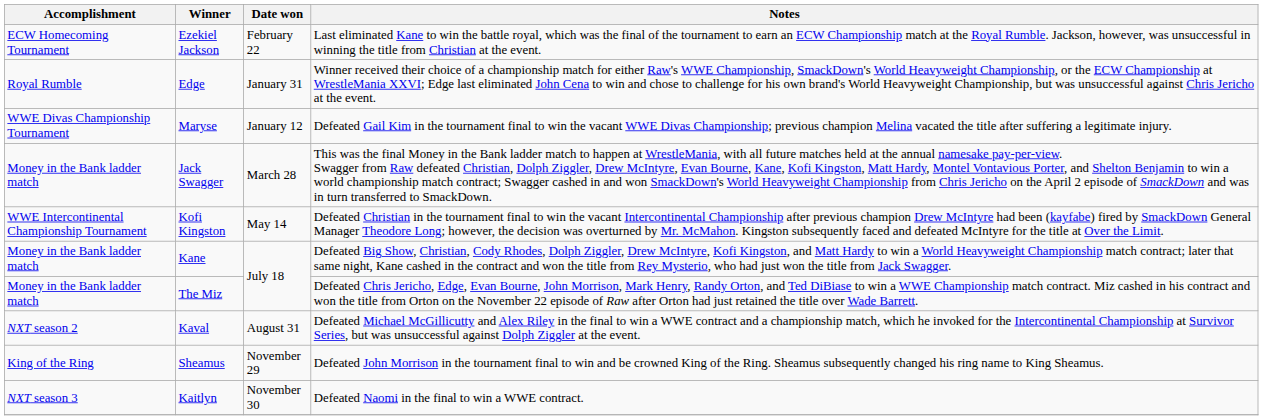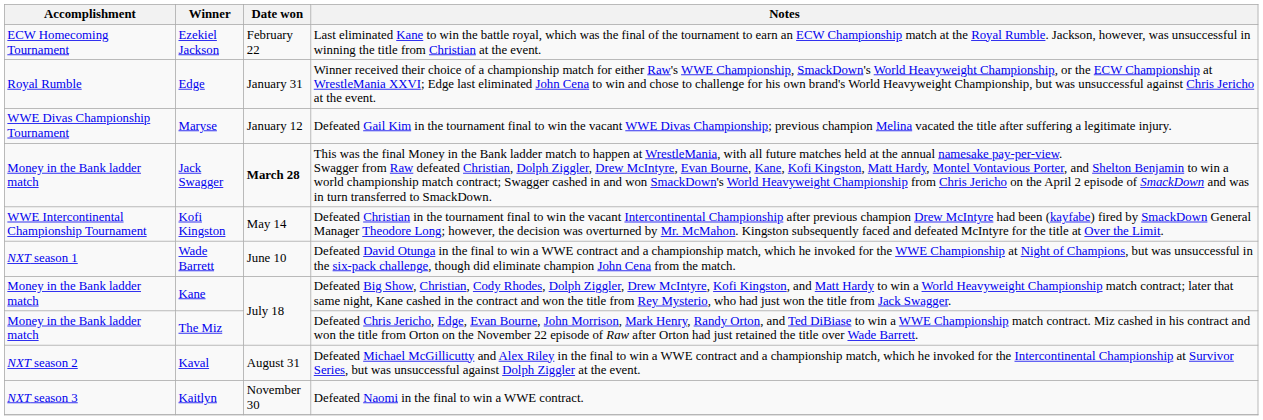 <table class="wikitable">
 <tr>
 <th>Accomplishment</th>
 <th>Winner</th>
 <th>Date won</th>
 <th>Notes</th>
 </tr>
 <tr>
 <td><a href='#'>ECW Homecoming Tournament</a></td>
 <td><a href='#'>Ezekiel Jackson</a></td>
 <td>February 22</td>
 <td>Last eliminated <a href='#'>Kane</a> to win the battle royal, which was the final of the tournament to earn an <a href='#'>ECW Championship</a> match at the <a href='#'>Royal Rumble</a>. Jackson, however, was unsuccessful in winning the title from <a href='#'>Christian</a> at the event.</td>
 </tr>
 <tr>
 <td><a href='#'>Royal Rumble</a></td>
 <td><a href='#'>Edge</a></td>
 <td>January 31</td>
 <td>Winner received their choice of a championship match for either <a href='#'>Raw</a>'s <a href='#'>WWE Championship</a>, <a href='#'>SmackDown</a>'s <a href='#'>World Heavyweight Championship</a>, or the <a href='#'>ECW Championship</a> at <a href='#'>WrestleMania XXVI</a>; Edge last eliminated <a href='#'>John Cena</a> to win and chose to challenge for his own brand's World Heavyweight Championship, but was unsuccessful against <a href='#'>Chris Jericho</a> at the event.</td>
 </tr>
 <tr>
 <td><a href='#'>WWE Divas Championship Tournament</a></td>
 <td><a href='#'>Maryse</a></td>
 <td>January 12</td>
 <td>Defeated <a href='#'>Gail Kim</a> in the tournament final to win the vacant <a href='#'>WWE Divas Championship</a>; previous champion <a href='#'>Melina</a> vacated the title after suffering a legitimate injury.</td>
 </tr>
 <tr>
 <td><a href='#'>Money in the Bank ladder match</a></td>
 <td><a href='#'>Jack Swagger</a></td>
-<td>March 28</td>
+<td><strong>March 28</strong></td>
 <td>This was the final Money in the Bank ladder match to happen at <a href='#'>WrestleMania</a>, with all future matches held at the annual <a href='#'>namesake pay-per-view</a>.<br>Swagger from <a href='#'>Raw</a> defeated <a href='#'>Christian</a>, <a href='#'>Dolph Ziggler</a>, <a href='#'>Drew McIntyre</a>, <a href='#'>Evan Bourne</a>, <a href='#'>Kane</a>, <a href='#'>Kofi Kingston</a>, <a href='#'>Matt Hardy</a>, <a href='#'>Montel Vontavious Porter</a>, and <a href='#'>Shelton Benjamin</a> to win a world championship match contract; Swagger cashed in and won <a href='#'>SmackDown</a>'s <a href='#'>World Heavyweight Championship</a> from <a href='#'>Chris Jericho</a> on the April 2 episode of <em><a href='#'>SmackDown</a></em> and was in turn transferred to SmackDown.</td>
 </tr>
 <tr>
 <td><a href='#'>WWE Intercontinental Championship Tournament</a></td>
 <td><a href='#'>Kofi Kingston</a></td>
 <td>May 14</td>
 <td>Defeated <a href='#'>Christian</a> in the tournament final to win the vacant <a href='#'>Intercontinental Championship</a> after previous champion <a href='#'>Drew McIntyre</a> had been (<a href='#'>kayfabe</a>) fired by <a href='#'>SmackDown</a> General Manager <a href='#'>Theodore Long</a>; however, the decision was overturned by <a href='#'>Mr. McMahon</a>. Kingston subsequently faced and defeated McIntyre for the title at <a href='#'>Over the Limit</a>.</td>
+</tr>
+<tr>
+<td><a href='#'><em>NXT</em> season 1</a></td>
+<td><a href='#'>Wade Barrett</a></td>
+<td>June 10</td>
+<td>Defeated <a href='#'>David Otunga</a> in the final to win a WWE contract and a championship match, which he invoked for the <a href='#'>WWE Championship</a> at <a href='#'>Night of Champions</a>, but was unsuccessful in the <a href='#'>six-pack challenge</a>, though did eliminate champion <a href='#'>John Cena</a> from the match.</td>
 </tr>
 <tr>
 <td><a href='#'>Money in the Bank ladder match</a><br></td>
 <td><a href='#'>Kane</a></td>
 <td rowspan="2">July 18</td>
 <td>Defeated <a href='#'>Big Show</a>, <a href='#'>Christian</a>, <a href='#'>Cody Rhodes</a>, <a href='#'>Dolph Ziggler</a>, <a href='#'>Drew McIntyre</a>, <a href='#'>Kofi Kingston</a>, and <a href='#'>Matt Hardy</a> to win a <a href='#'>World Heavyweight Championship</a> match contract; later that same night, Kane cashed in the contract and won the title from <a href='#'>Rey Mysterio</a>, who had just won the title from <a href='#'>Jack Swagger</a>.</td>
 </tr>
 <tr>
 <td><a href='#'>Money in the Bank ladder match</a><br></td>
 <td><a href='#'>The Miz</a></td>
 <td>Defeated <a href='#'>Chris Jericho</a>, <a href='#'>Edge</a>, <a href='#'>Evan Bourne</a>, <a href='#'>John Morrison</a>, <a href='#'>Mark Henry</a>, <a href='#'>Randy Orton</a>, and <a href='#'>Ted DiBiase</a> to win a <a href='#'>WWE Championship</a> match contract. Miz cashed in his contract and won the title from Orton on the November 22 episode of <em>Raw</em> after Orton had just retained the title over <a href='#'>Wade Barrett</a>.</td>
 </tr>
 <tr>
 <td><a href='#'><em>NXT</em> season 2</a></td>
 <td><a href='#'>Kaval</a></td>
 <td>August 31</td>
 <td>Defeated <a href='#'>Michael McGillicutty</a> and <a href='#'>Alex Riley</a> in the final to win a WWE contract and a championship match, which he invoked for the <a href='#'>Intercontinental Championship</a> at <a href='#'>Survivor Series</a>, but was unsuccessful against <a href='#'>Dolph Ziggler</a> at the event.</td>
 </tr>
 <tr>
-<td><a href='#'>King of the Ring</a></td>
-<td><a href='#'>Sheamus</a></td>
-<td>November 29</td>
-<td>Defeated <a href='#'>John Morrison</a> in the tournament final to win and be crowned King of the Ring. Sheamus subsequently changed his ring name to King Sheamus.</td>
-</tr>
-<tr>
 <td><a href='#'><em>NXT</em> season 3</a></td>
 <td><a href='#'>Kaitlyn</a></td>
 <td>November 30</td>
 <td>Defeated <a href='#'>Naomi</a> in the final to win a WWE contract.</td>
 </tr>
 <tr>
 </tr>
 </table>
